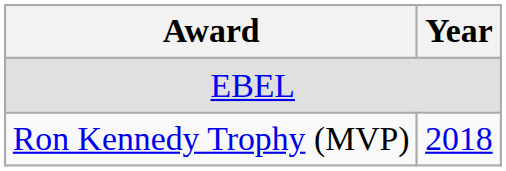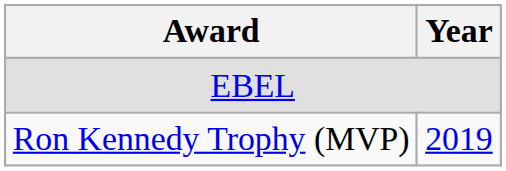 <table class="wikitable">
 <tr>
 <th>Award</th>
 <th>Year</th>
 </tr>
 <tr ALIGN="center" bgcolor="#e0e0e0">
 <td colspan="3"><a href='#'>EBEL</a></td>
 </tr>
 <tr>
 <td><a href='#'>Ron Kennedy Trophy</a> (MVP)</td>
-<td><a href='#'>2018</a></td>
+<td><a href='#'>2019</a></td>
 </tr>
 </table>
